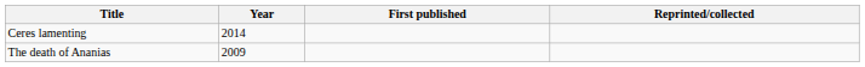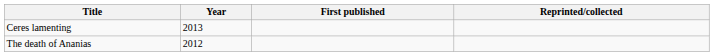 <table class="wikitable sortable" style="width:90%;">
 <tr>
 <th width=25%>Title</th>
 <th>Year</th>
 <th>First published</th>
 <th>Reprinted/collected</th>
 </tr>
 <tr>
 <td>Ceres lamenting</td>
-<td>2014</td>
+<td>2013</td>
 <td></td>
 <td></td>
 </tr>
 <tr>
 <td>The death of Ananias</td>
-<td>2009</td>
+<td>2012</td>
 <td></td>
 <td></td>
 </tr>
 </table>
